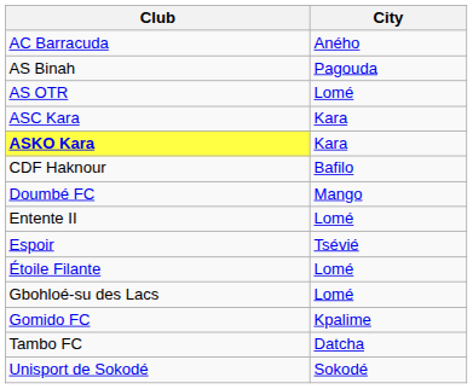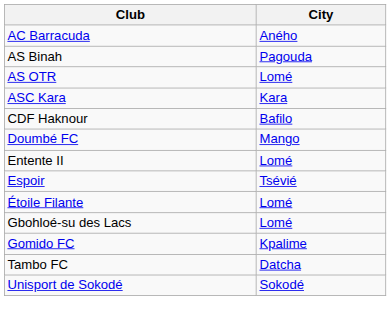 <table class="wikitable sortable">
 <tr>
 <th width="300px">Club</th>
 <th width="150px">City</th>
 </tr>
 <tr>
 <td><a href='#'>AC Barracuda</a></td>
 <td><a href='#'>Aného</a></td>
 </tr>
 <tr>
 <td>AS Binah</td>
 <td><a href='#'>Pagouda</a></td>
 </tr>
 <tr>
 <td><a href='#'>AS OTR</a></td>
 <td><a href='#'>Lomé</a></td>
 </tr>
 <tr>
 <td><a href='#'>ASC Kara</a></td>
-<td><a href='#'>Kara</a></td>
-</tr>
-<tr>
-<td bgcolor=#ffff44><strong><a href='#'>ASKO Kara</a></strong></td>
 <td><a href='#'>Kara</a></td>
 </tr>
 <tr>
 <td>CDF Haknour</td>
 <td><a href='#'>Bafilo</a></td>
 </tr>
 <tr>
 <td><a href='#'>Doumbé FC</a></td>
 <td><a href='#'>Mango</a></td>
 </tr>
 <tr>
 <td>Entente II</td>
 <td><a href='#'>Lomé</a></td>
 </tr>
 <tr>
 <td><a href='#'>Espoir</a></td>
 <td><a href='#'>Tsévié</a></td>
 </tr>
 <tr>
 <td><a href='#'>Étoile Filante</a></td>
 <td><a href='#'>Lomé</a></td>
 </tr>
 <tr>
 <td>Gbohloé-su des Lacs</td>
 <td><a href='#'>Lomé</a></td>
 </tr>
 <tr>
 <td><a href='#'>Gomido FC</a></td>
 <td><a href='#'>Kpalime</a></td>
 </tr>
 <tr>
 <td>Tambo FC</td>
 <td><a href='#'>Datcha</a></td>
 </tr>
 <tr>
 <td><a href='#'>Unisport de Sokodé</a></td>
 <td><a href='#'>Sokodé</a></td>
 </tr>
 </table>
